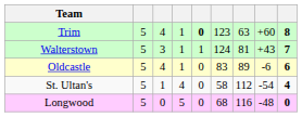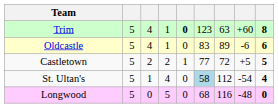 <table class="wikitable" style="text-align:center">
 <tr>
 <th style="width:175px;">Team</th>
 <th width="20"></th>
 <th width="20"></th>
 <th width="20"></th>
 <th width="20"></th>
 <th width="20"></th>
 <th width="20"></th>
 <th width="20"></th>
 <th width="20"></th>
 </tr>
 <tr style="background:#cfc;">
 <td><a href='#'>Trim</a></td>
 <td>5</td>
 <td>4</td>
 <td>1</td>
 <td><strong>0</strong></td>
 <td>123</td>
 <td>63</td>
 <td>+60</td>
 <td><strong>8</strong></td>
 </tr>
-<tr style="background:#cfc;">
-<td><a href='#'>Walterstown</a></td>
-<td>5</td>
-<td>3</td>
-<td>1</td>
-<td>1</td>
-<td>124</td>
-<td>81</td>
-<td>+43</td>
-<td><strong>7</strong></td>
-</tr>
 <tr style="background:#ffffcc;">
 <td><a href='#'>Oldcastle</a></td>
 <td>5</td>
 <td>4</td>
 <td>1</td>
 <td>0</td>
 <td>83</td>
 <td>89</td>
 <td>-6</td>
 <td><strong>6</strong></td>
 </tr>
 <tr>
+<td>Castletown</td>
+<td>5</td>
+<td>2</td>
+<td>2</td>
+<td>1</td>
+<td>77</td>
+<td>72</td>
+<td>+5</td>
+<td><strong>5</strong></td>
+</tr>
+<tr>
 <td>St. Ultan's</td>
 <td>5</td>
 <td>1</td>
 <td>4</td>
 <td>0</td>
-<td>58</td>
+<td style="background: lightblue;">58</td>
 <td>112</td>
 <td>-54</td>
 <td><strong>4</strong></td>
 </tr>
 <tr style="background:#fcf;">
 <td>Longwood</td>
 <td>5</td>
 <td>0</td>
 <td>5</td>
 <td>0</td>
 <td>68</td>
 <td>116</td>
 <td>-48</td>
 <td><strong>0</strong></td>
 </tr>
 </table>
